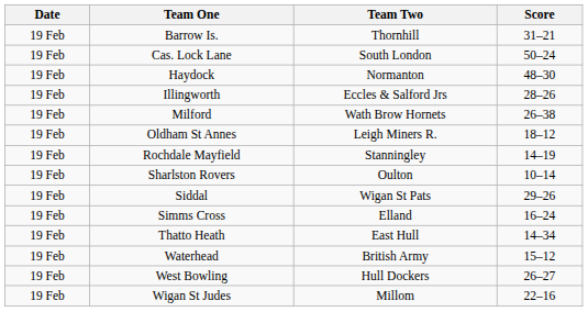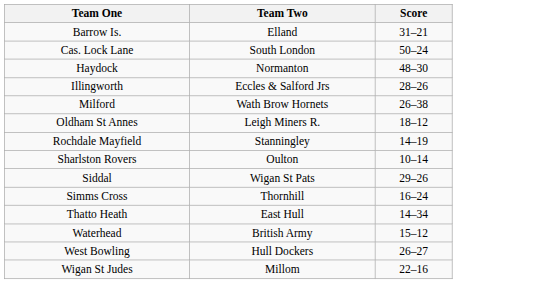 <table class="wikitable" style="text-align: center">
 <tr>
-<th width=100>Date</th>
 <th width=250>Team One</th>
 <th width=250>Team Two</th>
 <th width=100>Score</th>
 </tr>
 <tr>
-<td>19 Feb</td>
 <td>Barrow Is.</td>
-<td>Thornhill</td>
+<td>Elland</td>
 <td>31–21</td>
 </tr>
 <tr>
-<td>19 Feb</td>
 <td>Cas. Lock Lane</td>
 <td>South London</td>
 <td>50–24</td>
 </tr>
 <tr>
-<td>19 Feb</td>
 <td>Haydock</td>
 <td>Normanton</td>
 <td>48–30</td>
 </tr>
 <tr>
-<td>19 Feb</td>
 <td>Illingworth</td>
 <td>Eccles & Salford Jrs</td>
 <td>28–26</td>
 </tr>
 <tr>
-<td>19 Feb</td>
 <td>Milford</td>
 <td>Wath Brow Hornets</td>
 <td>26–38</td>
 </tr>
 <tr>
-<td>19 Feb</td>
 <td>Oldham St Annes</td>
 <td>Leigh Miners R.</td>
 <td>18–12</td>
 </tr>
 <tr>
-<td>19 Feb</td>
 <td>Rochdale Mayfield</td>
 <td>Stanningley</td>
 <td>14–19</td>
 </tr>
 <tr>
-<td>19 Feb</td>
 <td>Sharlston Rovers</td>
 <td>Oulton</td>
 <td>10–14</td>
 </tr>
 <tr>
-<td>19 Feb</td>
 <td>Siddal</td>
 <td>Wigan St Pats</td>
 <td>29–26</td>
 </tr>
 <tr>
-<td>19 Feb</td>
 <td>Simms Cross</td>
-<td>Elland</td>
+<td>Thornhill</td>
 <td>16–24</td>
 </tr>
 <tr>
-<td>19 Feb</td>
 <td>Thatto Heath</td>
 <td>East Hull</td>
 <td>14–34</td>
 </tr>
 <tr>
-<td>19 Feb</td>
 <td>Waterhead</td>
 <td>British Army</td>
 <td>15–12</td>
 </tr>
 <tr>
-<td>19 Feb</td>
 <td>West Bowling</td>
 <td>Hull Dockers</td>
 <td>26–27</td>
 </tr>
 <tr>
-<td>19 Feb</td>
 <td>Wigan St Judes</td>
 <td>Millom</td>
 <td>22–16</td>
 </tr>
 </table>
